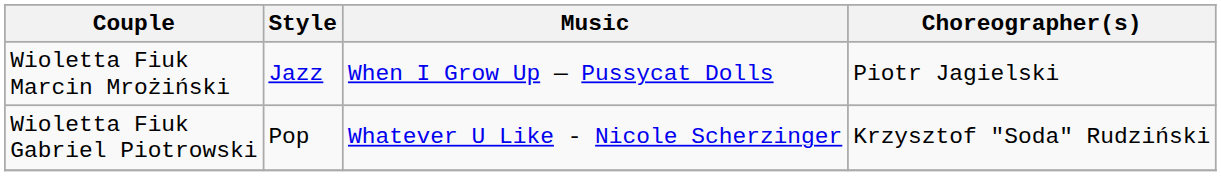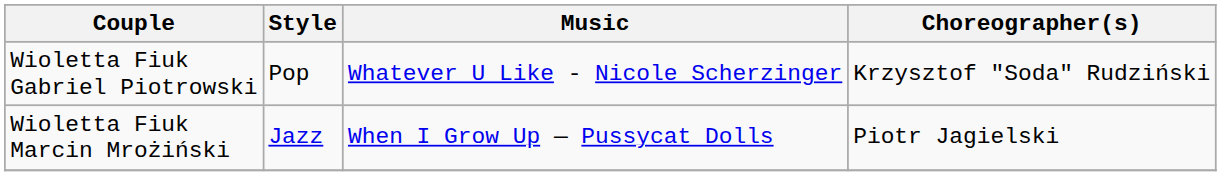 <table class="wikitable">
 <tr>
 <th>Couple</th>
 <th>Style</th>
 <th>Music</th>
 <th>Choreographer(s)</th>
 </tr>
 <tr>
+<td>Wioletta Fiuk<br>Gabriel Piotrowski</td>
+<td>Pop</td>
+<td><a href='#'>Whatever U Like</a> - <a href='#'>Nicole Scherzinger</a></td>
+<td>Krzysztof "Soda" Rudziński</td>
+</tr>
+<tr>
 <td>Wioletta Fiuk<br>Marcin Mrożiński</td>
 <td><a href='#'>Jazz</a></td>
 <td><a href='#'>When I Grow Up</a> — <a href='#'>Pussycat Dolls</a></td>
 <td>Piotr Jagielski</td>
 </tr>
 <tr>
-<td>Wioletta Fiuk<br>Gabriel Piotrowski</td>
-<td>Pop</td>
-<td><a href='#'>Whatever U Like</a> - <a href='#'>Nicole Scherzinger</a></td>
-<td>Krzysztof "Soda" Rudziński</td>
-</tr>
-<tr>
 </tr>
 </table>
